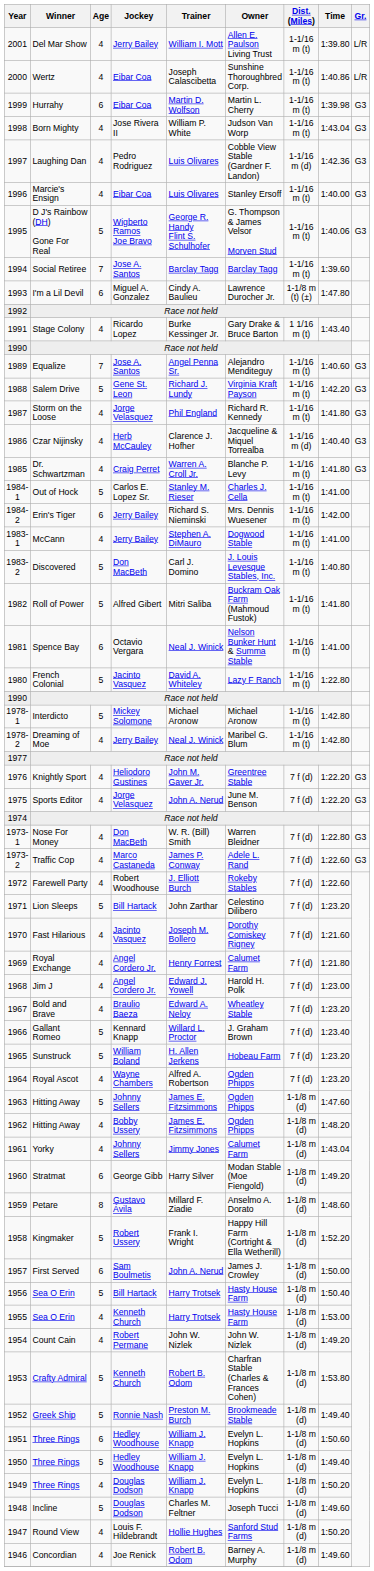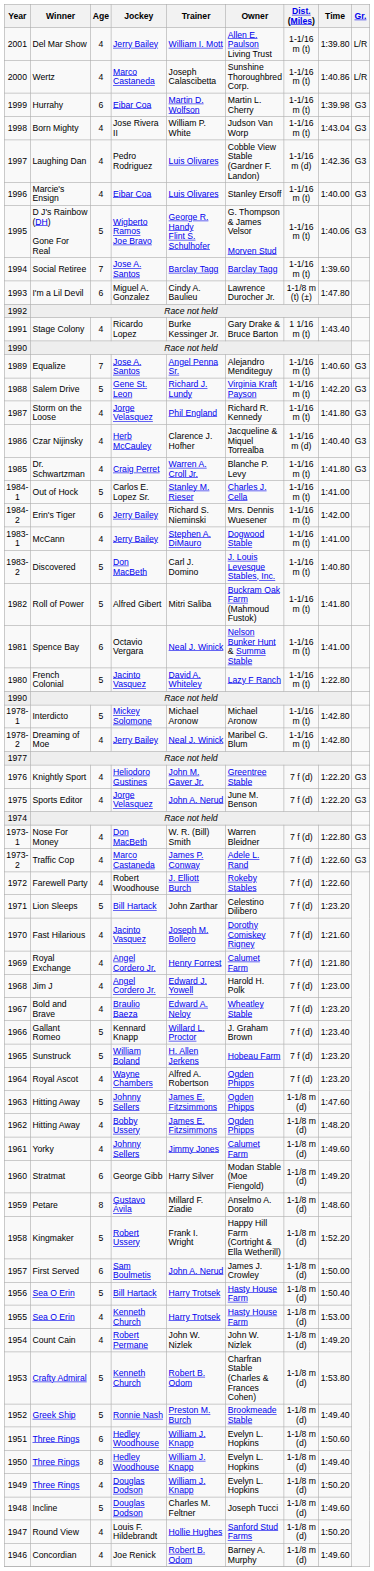 <table class="wikitable sortable" style="font-size:90%">
 <tr>
 <th style="width:30px">Year<br></th>
 <th style="width:110px">Winner<br></th>
 <th style="width:20px">Age<br></th>
 <th style="width:110px">Jockey<br></th>
 <th style="width:120px">Trainer<br></th>
 <th>Owner<br></th>
 <th style="width:65px"><a href='#'>Dist.</a><br> <span>(<a href='#'>Miles</a>)</span></th>
 <th style="width:25px">Time<br></th>
 <th style="width:25px"><a href='#'>Gr.</a></th>
 </tr>
 <tr>
 <td align=center>2001</td>
 <td>Del Mar Show</td>
 <td align=center>4</td>
 <td><a href='#'>Jerry Bailey</a></td>
 <td><a href='#'>William I. Mott</a></td>
 <td><a href='#'>Allen E. Paulson</a> Living Trust</td>
 <td align=center>1-1/16 m (t)</td>
 <td>1:39.80</td>
 <td align=center>L/R</td>
 </tr>
 <tr>
 <td align=center>2000</td>
 <td>Wertz</td>
 <td align=center>4</td>
-<td><a href='#'>Eibar Coa</a></td>
+<td><a href='#'>Marco Castaneda</a></td>
 <td>Joseph Calascibetta</td>
 <td>Sunshine Thoroughbred Corp.</td>
 <td align=center>1-1/16 m (t)</td>
 <td>1:40.86</td>
 <td align=center>L/R</td>
 </tr>
 <tr>
 <td align=center>1999</td>
 <td>Hurrahy</td>
 <td align=center>6</td>
 <td><a href='#'>Eibar Coa</a></td>
 <td><a href='#'>Martin D. Wolfson</a></td>
 <td>Martin L. Cherry</td>
 <td align=center>1-1/16 m (t)</td>
 <td>1:39.98</td>
 <td align=center>G3</td>
 </tr>
 <tr>
 <td align=center>1998</td>
 <td>Born Mighty</td>
 <td align=center>4</td>
 <td>Jose Rivera II</td>
 <td>William P. White</td>
 <td>Judson Van Worp</td>
 <td align=center>1-1/16 m (t)</td>
 <td>1:43.04</td>
 <td align=center>G3</td>
 </tr>
 <tr>
 <td align=center>1997</td>
 <td>Laughing Dan</td>
 <td align=center>4</td>
 <td>Pedro Rodriguez</td>
 <td><a href='#'>Luis Olivares</a></td>
 <td>Cobble View Stable (Gardner F. Landon)</td>
 <td align=center>1-1/16 m (d)</td>
 <td>1:42.36</td>
 <td align=center>G3</td>
 </tr>
 <tr>
 <td align=center>1996</td>
 <td>Marcie's Ensign</td>
 <td align=center>4</td>
 <td><a href='#'>Eibar Coa</a></td>
 <td><a href='#'>Luis Olivares</a></td>
 <td>Stanley Ersoff</td>
 <td align=center>1-1/16 m (t)</td>
 <td>1:40.00</td>
 <td align=center>G3</td>
 </tr>
 <tr>
 <td align=center>1995</td>
 <td>D J's Rainbow (<a href='#'>DH</a>)<br><br>Gone For Real</td>
 <td align=center>5<br></td>
 <td><a href='#'>Wigberto Ramos</a><br><a href='#'>Joe Bravo</a></td>
 <td><a href='#'>George R. Handy</a><br><a href='#'>Flint S. Schulhofer</a></td>
 <td>G. Thompson & James Velsor<br><br><a href='#'>Morven Stud</a></td>
 <td align=center>1-1/16 m (t)</td>
 <td>1:40.06</td>
 <td align=center>G3</td>
 </tr>
 <tr>
 <td align=center>1994</td>
 <td>Social Retiree</td>
 <td align=center>7</td>
 <td><a href='#'>Jose A. Santos</a></td>
 <td><a href='#'>Barclay Tagg</a></td>
 <td><a href='#'>Barclay Tagg</a></td>
 <td align=center>1-1/16 m (t)</td>
 <td>1:39.60</td>
 <td></td>
 </tr>
 <tr>
 <td align=center>1993</td>
 <td>I'm a Lil Devil</td>
 <td align=center>6</td>
 <td>Miguel A. Gonzalez</td>
 <td>Cindy A. Baulieu</td>
 <td>Lawrence Durocher Jr.</td>
 <td align=center>1-1/8 m (t) (±)</td>
 <td>1:47.80</td>
 <td></td>
 </tr>
 <tr bgcolor="#eeeeee">
 <td align=center>1992</td>
 <td align=center  colspan=7><em>Race not held</em></td>
 </tr>
 <tr>
 <td align=center>1991</td>
 <td>Stage Colony</td>
 <td align=center>4</td>
 <td>Ricardo Lopez</td>
 <td>Burke Kessinger Jr.</td>
 <td>Gary Drake & Bruce Barton</td>
 <td align=center>1 1/16 m (t)</td>
 <td>1:43.40</td>
 <td></td>
 </tr>
 <tr bgcolor="#eeeeee">
 <td align=center>1990</td>
 <td align=center  colspan=7><em>Race not held</em></td>
 </tr>
 <tr>
 <td align=center>1989</td>
 <td>Equalize</td>
 <td align=center>7</td>
 <td><a href='#'>Jose A. Santos</a></td>
 <td><a href='#'>Angel Penna Sr.</a></td>
 <td>Alejandro Menditeguy</td>
 <td align=center>1-1/16 m (t)</td>
 <td>1:40.60</td>
 <td align=center>G3</td>
 </tr>
 <tr>
 <td align=center>1988</td>
 <td>Salem Drive</td>
 <td align=center>5</td>
 <td><a href='#'>Gene St. Leon</a></td>
 <td><a href='#'>Richard J. Lundy</a></td>
 <td><a href='#'>Virginia Kraft Payson</a></td>
 <td align=center>1-1/16 m (t)</td>
 <td>1:42.20</td>
 <td align=center>G3</td>
 </tr>
 <tr>
 <td align=center>1987</td>
 <td>Storm on the Loose</td>
 <td align=center>4</td>
 <td><a href='#'>Jorge Velasquez</a></td>
 <td><a href='#'>Phil England</a></td>
 <td>Richard R. Kennedy</td>
 <td align=center>1-1/16 m (t)</td>
 <td>1:41.80</td>
 <td align=center>G3</td>
 </tr>
 <tr>
 <td align=center>1986</td>
 <td>Czar Nijinsky</td>
 <td align=center>4</td>
 <td><a href='#'>Herb McCauley</a></td>
 <td>Clarence J. Hofher</td>
 <td>Jacqueline & Miquel Torrealba</td>
 <td align=center>1-1/16 m (d)</td>
 <td>1:40.40</td>
 <td align=center>G3</td>
 </tr>
 <tr>
 <td align=center>1985</td>
 <td>Dr. Schwartzman</td>
 <td align=center>4</td>
 <td><a href='#'>Craig Perret</a></td>
 <td><a href='#'>Warren A. Croll Jr.</a></td>
 <td>Blanche P. Levy</td>
 <td align=center>1-1/16 m (t)</td>
 <td>1:41.80</td>
 <td align=center>G3</td>
 </tr>
 <tr>
 <td align=center>1984-1</td>
 <td>Out of Hock</td>
 <td align=center>5</td>
 <td>Carlos E. Lopez Sr.</td>
 <td><a href='#'>Stanley M. Rieser</a></td>
 <td><a href='#'>Charles J. Cella</a></td>
 <td align=center>1-1/16 m (t)</td>
 <td>1:41.00</td>
 <td></td>
 </tr>
 <tr>
 <td align=center>1984-2</td>
 <td>Erin's Tiger</td>
 <td align=center>6</td>
 <td><a href='#'>Jerry Bailey</a></td>
 <td>Richard S. Nieminski</td>
 <td>Mrs. Dennis Wuesener</td>
 <td align=center>1-1/16 m (t)</td>
 <td>1:42.00</td>
 <td></td>
 </tr>
 <tr>
 <td align=center>1983-1</td>
 <td>McCann</td>
 <td align=center>4</td>
 <td><a href='#'>Jerry Bailey</a></td>
 <td><a href='#'>Stephen A. DiMauro</a></td>
 <td><a href='#'>Dogwood Stable</a></td>
 <td align=center>1-1/16 m (t)</td>
 <td>1:41.00</td>
 <td></td>
 </tr>
 <tr>
 <td align=center>1983-2</td>
 <td>Discovered</td>
 <td align=center>5</td>
 <td><a href='#'>Don MacBeth</a></td>
 <td>Carl J. Domino</td>
 <td><a href='#'>J. Louis Levesque Stables, Inc.</a></td>
 <td align=center>1-1/16 m (t)</td>
 <td>1:40.80</td>
 <td></td>
 </tr>
 <tr>
 <td align=center>1982</td>
 <td>Roll of Power</td>
 <td align=center>5</td>
 <td>Alfred Gibert</td>
 <td>Mitri Saliba</td>
 <td><a href='#'>Buckram Oak Farm</a> (Mahmoud Fustok)</td>
 <td align=center>1-1/16 m (t)</td>
 <td>1:41.80</td>
 <td></td>
 </tr>
 <tr>
 <td align=center>1981</td>
 <td>Spence Bay</td>
 <td align=center>6</td>
 <td>Octavio Vergara</td>
 <td><a href='#'>Neal J. Winick</a></td>
 <td><a href='#'>Nelson Bunker Hunt</a> & <a href='#'>Summa Stable</a></td>
 <td align=center>1-1/16 m (t)</td>
 <td>1:41.00</td>
 <td></td>
 </tr>
 <tr>
 <td align=center>1980</td>
 <td>French Colonial</td>
 <td align=center>5</td>
 <td><a href='#'>Jacinto Vasquez</a></td>
 <td><a href='#'>David A. Whiteley</a></td>
 <td><a href='#'>Lazy F Ranch</a></td>
 <td align=center>1-1/16 m (t)</td>
 <td>1:22.80</td>
 <td></td>
 </tr>
 <tr bgcolor="#eeeeee">
 <td align=center>1990</td>
 <td align=center  colspan=7><em>Race not held</em></td>
 </tr>
 <tr>
 <td align=center>1978-1</td>
 <td>Interdicto</td>
 <td align=center>5</td>
 <td><a href='#'>Mickey Solomone</a></td>
 <td>Michael Aronow</td>
 <td>Michael Aronow</td>
 <td align=center>1-1/16 m (t)</td>
 <td>1:42.80</td>
 <td></td>
 </tr>
 <tr>
 <td align=center>1978-2</td>
 <td>Dreaming of Moe</td>
 <td align=center>4</td>
 <td><a href='#'>Jerry Bailey</a></td>
 <td><a href='#'>Neal J. Winick</a></td>
 <td>Maribel G. Blum</td>
 <td align=center>1-1/16 m (t)</td>
 <td>1:42.80</td>
 <td></td>
 </tr>
 <tr bgcolor="#eeeeee">
 <td align=center>1977</td>
 <td align=center  colspan=7><em>Race not held</em></td>
 </tr>
 <tr>
 <td align=center>1976</td>
 <td>Knightly Sport</td>
 <td align=center>4</td>
 <td><a href='#'>Heliodoro Gustines</a></td>
 <td><a href='#'>John M. Gaver Jr.</a></td>
 <td><a href='#'>Greentree Stable</a></td>
 <td align=center>7 f (d)</td>
 <td>1:22.20</td>
 <td align=center>G3</td>
 </tr>
 <tr>
 <td align=center>1975</td>
 <td>Sports Editor</td>
 <td align=center>4</td>
 <td><a href='#'>Jorge Velasquez</a></td>
 <td><a href='#'>John A. Nerud</a></td>
 <td>June M. Benson</td>
 <td align=center>7 f (d)</td>
 <td>1:22.20</td>
 <td align=center>G3</td>
 </tr>
 <tr bgcolor="#eeeeee">
 <td align=center>1974</td>
 <td align=center  colspan=7><em>Race not held</em></td>
 </tr>
 <tr>
 <td align=center>1973-1</td>
 <td>Nose For Money</td>
 <td align=center>4</td>
 <td><a href='#'>Don MacBeth</a></td>
 <td>W. R. (Bill) Smith</td>
 <td>Warren Bleidner</td>
 <td align=center>7 f (d)</td>
 <td>1:22.80</td>
 <td align=center>G3</td>
 </tr>
 <tr>
 <td align=center>1973-2</td>
 <td>Traffic Cop</td>
 <td align=center>4</td>
 <td><a href='#'>Marco Castaneda</a></td>
 <td><a href='#'>James P. Conway</a></td>
 <td><a href='#'>Adele L. Rand</a></td>
 <td align=center>7 f (d)</td>
 <td>1:22.60</td>
 <td align=center>G3</td>
 </tr>
 <tr>
 <td align=center>1972</td>
 <td>Farewell Party</td>
 <td align=center>4</td>
 <td>Robert Woodhouse</td>
 <td><a href='#'>J. Elliott Burch</a></td>
 <td><a href='#'>Rokeby Stables</a></td>
 <td align=center>7 f (d)</td>
 <td>1:22.60</td>
 </tr>
 <tr>
 <td align=center>1971</td>
 <td>Lion Sleeps</td>
 <td align=center>5</td>
 <td><a href='#'>Bill Hartack</a></td>
 <td>John Zarthar</td>
 <td>Celestino Dilibero</td>
 <td align=center>7 f (d)</td>
 <td>1:23.20</td>
 </tr>
 <tr>
 <td align=center>1970</td>
 <td>Fast Hilarious</td>
 <td align=center>4</td>
 <td><a href='#'>Jacinto Vasquez</a></td>
 <td><a href='#'>Joseph M. Bollero</a></td>
 <td><a href='#'>Dorothy Comiskey Rigney</a></td>
 <td align=center>7 f (d)</td>
 <td>1:21.60</td>
 </tr>
 <tr>
 <td align=center>1969</td>
 <td>Royal Exchange</td>
 <td align=center>4</td>
 <td><a href='#'>Angel Cordero Jr.</a></td>
 <td><a href='#'>Henry Forrest</a></td>
 <td><a href='#'>Calumet Farm</a></td>
 <td align=center>7 f (d)</td>
 <td>1:21.80</td>
 </tr>
 <tr>
 <td align=center>1968</td>
 <td>Jim J</td>
 <td align=center>4</td>
 <td><a href='#'>Angel Cordero Jr.</a></td>
 <td><a href='#'>Edward J. Yowell</a></td>
 <td>Harold H. Polk</td>
 <td align=center>7 f (d)</td>
 <td>1:23.00</td>
 </tr>
 <tr>
 <td align=center>1967</td>
 <td>Bold and Brave</td>
 <td align=center>4</td>
 <td><a href='#'>Braulio Baeza</a></td>
 <td><a href='#'>Edward A. Neloy</a></td>
 <td><a href='#'>Wheatley Stable</a></td>
 <td align=center>7 f (d)</td>
 <td>1:23.20</td>
 </tr>
 <tr>
 <td align=center>1966</td>
 <td>Gallant Romeo</td>
 <td align=center>5</td>
 <td>Kennard Knapp</td>
 <td><a href='#'>Willard L. Proctor</a></td>
 <td>J. Graham Brown</td>
 <td align=center>7 f (d)</td>
 <td>1:23.40</td>
 </tr>
 <tr>
 <td align=center>1965</td>
 <td>Sunstruck</td>
 <td align=center>5</td>
 <td><a href='#'>William Boland</a></td>
 <td><a href='#'>H. Allen Jerkens</a></td>
 <td><a href='#'>Hobeau Farm</a></td>
 <td align=center>7 f (d)</td>
 <td>1:23.20</td>
 </tr>
 <tr>
 <td align=center>1964</td>
 <td>Royal Ascot</td>
 <td align=center>4</td>
 <td><a href='#'>Wayne Chambers</a></td>
 <td>Alfred A. Robertson</td>
 <td><a href='#'>Ogden Phipps</a></td>
 <td align=center>7 f (d)</td>
 <td>1:23.20</td>
 </tr>
 <tr>
 <td align=center>1963</td>
 <td>Hitting Away</td>
 <td align=center>5</td>
 <td><a href='#'>Johnny Sellers</a></td>
 <td><a href='#'>James E. Fitzsimmons</a></td>
 <td><a href='#'>Ogden Phipps</a></td>
 <td align=center>1-1/8 m (d)</td>
 <td>1:47.60</td>
 </tr>
 <tr>
 <td align=center>1962</td>
 <td>Hitting Away</td>
 <td align=center>4</td>
 <td><a href='#'>Bobby Ussery</a></td>
 <td><a href='#'>James E. Fitzsimmons</a></td>
 <td><a href='#'>Ogden Phipps</a></td>
 <td align=center>1-1/8 m (d)</td>
 <td>1:48.20</td>
 </tr>
 <tr>
 <td align=center>1961</td>
 <td>Yorky</td>
 <td align=center>4</td>
 <td><a href='#'>Johnny Sellers</a></td>
 <td><a href='#'>Jimmy Jones</a></td>
 <td><a href='#'>Calumet Farm</a></td>
 <td align=center>1-1/8 m (d)</td>
-<td>1:43.04</td>
+<td>1:49.60</td>
 </tr>
 <tr>
 <td align=center>1960</td>
 <td>Stratmat</td>
 <td align=center>6</td>
 <td>George Gibb</td>
 <td>Harry Silver</td>
 <td>Modan Stable (Moe Fiengold)</td>
 <td align=center>1-1/8 m (d)</td>
 <td>1:49.20</td>
 </tr>
 <tr>
 <td align=center>1959</td>
 <td>Petare</td>
 <td align=center>8</td>
 <td><a href='#'>Gustavo Ávila</a></td>
 <td>Millard F. Ziadie</td>
 <td>Anselmo A. Dorato</td>
 <td align=center>1-1/8 m (d)</td>
 <td>1:48.60</td>
 </tr>
 <tr>
 <td align=center>1958</td>
 <td>Kingmaker</td>
 <td align=center>5</td>
 <td><a href='#'>Robert Ussery</a></td>
 <td>Frank I. Wright</td>
 <td>Happy Hill Farm (Cortright & Ella Wetherill)</td>
 <td align=center>1-1/8 m (d)</td>
 <td>1:52.20</td>
 </tr>
 <tr>
 <td align=center>1957</td>
 <td>First Served</td>
 <td align=center>6</td>
 <td><a href='#'>Sam Boulmetis</a></td>
 <td><a href='#'>John A. Nerud</a></td>
 <td>James J. Crowley</td>
 <td align=center>1-1/8 m (d)</td>
 <td>1:50.00</td>
 </tr>
 <tr>
 <td align=center>1956</td>
 <td><a href='#'>Sea O Erin</a></td>
 <td align=center>5</td>
 <td><a href='#'>Bill Hartack</a></td>
 <td><a href='#'>Harry Trotsek</a></td>
 <td><a href='#'>Hasty House Farm</a></td>
 <td align=center>1-1/8 m (d)</td>
 <td>1:50.40</td>
 </tr>
 <tr>
 <td align=center>1955</td>
 <td><a href='#'>Sea O Erin</a></td>
 <td align=center>4</td>
 <td><a href='#'>Kenneth Church</a></td>
 <td><a href='#'>Harry Trotsek</a></td>
 <td><a href='#'>Hasty House Farm</a></td>
 <td align=center>1-1/8 m (d)</td>
 <td>1:53.00</td>
 </tr>
 <tr>
 <td align=center>1954</td>
 <td>Count Cain</td>
 <td align=center>4</td>
 <td><a href='#'>Robert Permane</a></td>
 <td>John W. Nizlek</td>
 <td>John W. Nizlek</td>
 <td align=center>1-1/8 m (d)</td>
 <td>1:49.20</td>
 </tr>
 <tr>
 <td align=center>1953</td>
 <td><a href='#'>Crafty Admiral</a></td>
 <td align=center>5</td>
 <td><a href='#'>Kenneth Church</a></td>
 <td><a href='#'>Robert B. Odom</a></td>
 <td>Charfran Stable (Charles & Frances Cohen)</td>
 <td align=center>1-1/8 m (d)</td>
 <td>1:53.80</td>
 </tr>
 <tr>
 <td align=center>1952</td>
 <td><a href='#'>Greek Ship</a></td>
 <td align=center>5</td>
 <td><a href='#'>Ronnie Nash</a></td>
 <td><a href='#'>Preston M. Burch</a></td>
 <td><a href='#'>Brookmeade Stable</a></td>
 <td align=center>1-1/8 m (d)</td>
 <td>1:49.40</td>
 </tr>
 <tr>
 <td align=center>1951</td>
 <td><a href='#'>Three Rings</a></td>
 <td align=center>6</td>
 <td><a href='#'>Hedley Woodhouse</a></td>
 <td><a href='#'>William J. Knapp</a></td>
 <td>Evelyn L. Hopkins</td>
 <td align=center>1-1/8 m (d)</td>
 <td>1:50.60</td>
 </tr>
 <tr>
 <td align=center>1950</td>
 <td><a href='#'>Three Rings</a></td>
-<td align=center>5</td>
+<td align=center>8</td>
 <td><a href='#'>Hedley Woodhouse</a></td>
 <td><a href='#'>William J. Knapp</a></td>
 <td>Evelyn L. Hopkins</td>
 <td align=center>1-1/8 m (d)</td>
 <td>1:49.40</td>
 </tr>
 <tr>
 <td align=center>1949</td>
 <td><a href='#'>Three Rings</a></td>
 <td align=center>4</td>
 <td><a href='#'>Douglas Dodson</a></td>
 <td><a href='#'>William J. Knapp</a></td>
 <td>Evelyn L. Hopkins</td>
 <td align=center>1-1/8 m (d)</td>
 <td>1:50.20</td>
 </tr>
 <tr>
 <td align=center>1948</td>
 <td>Incline</td>
 <td align=center>5</td>
 <td><a href='#'>Douglas Dodson</a></td>
 <td>Charles M. Feltner</td>
 <td>Joseph Tucci</td>
 <td align=center>1-1/8 m (d)</td>
 <td>1:49.60</td>
 </tr>
 <tr>
 <td align=center>1947</td>
 <td>Round View</td>
 <td align=center>4</td>
 <td>Louis F. Hildebrandt</td>
 <td><a href='#'>Hollie Hughes</a></td>
 <td><a href='#'>Sanford Stud Farms</a></td>
 <td align=center>1-1/8 m (d)</td>
 <td>1:50.20</td>
 </tr>
 <tr>
 <td align=center>1946</td>
 <td>Concordian</td>
 <td align=center>4</td>
 <td>Joe Renick</td>
 <td><a href='#'>Robert B. Odom</a></td>
 <td>Barney A. Murphy</td>
 <td align=center>1-1/8 m (d)</td>
 <td>1:49.60</td>
 </tr>
 <tr>
 </tr>
 </table>
